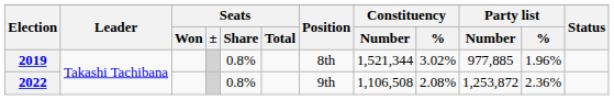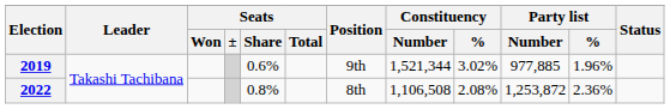 <table class="wikitable sortable">
 <tr>
 </tr>
 <tr>
 <th rowspan=2>Election</th>
 <th rowspan=2>Leader</th>
 <th colspan=4>Seats</th>
 <th rowspan=2>Position</th>
 <th colspan=2>Constituency</th>
 <th colspan=2>Party list</th>
 <th rowspan=2>Status</th>
 </tr>
 <tr>
 <th>Won</th>
 <th>±</th>
 <th>Share</th>
 <th>Total</th>
 <th>Number</th>
 <th>%</th>
 <th>Number</th>
 <th>%</th>
 </tr>
 <tr style="text-align:center;">
 <th><a href='#'>2019</a></th>
 <td rowspan="2"><a href='#'>Takashi Tachibana</a></td>
 <td></td>
 <td bgcolor="lightgrey"></td>
-<td>0.8%</td>
+<td>0.6%</td>
 <td></td>
-<td> 8th</td>
+<td>9th</td>
 <td>1,521,344</td>
 <td>3.02%</td>
 <td>977,885</td>
 <td>1.96%</td>
 <td></td>
 </tr>
 <tr style="text-align:center;">
 <th><a href='#'>2022</a></th>
 <td></td>
 <td bgcolor="lightgrey"></td>
 <td>0.8%</td>
 <td></td>
-<td>9th</td>
+<td> 8th</td>
 <td>1,106,508</td>
 <td>2.08%</td>
 <td>1,253,872</td>
 <td>2.36%</td>
 <td></td>
 </tr>
 </table>
